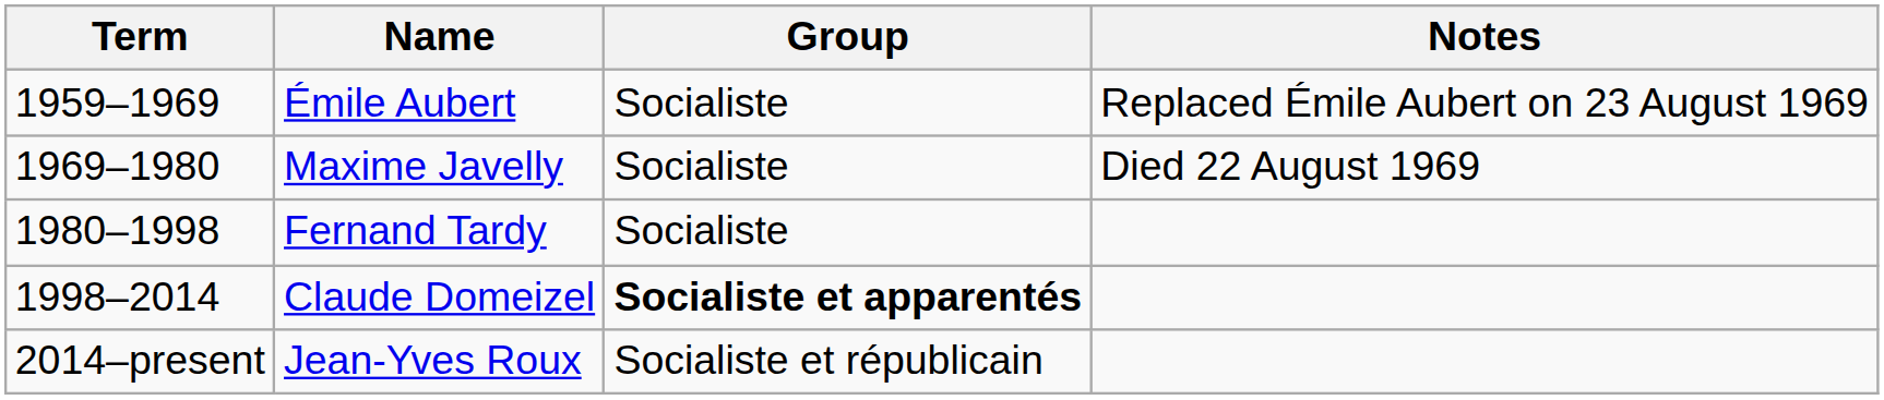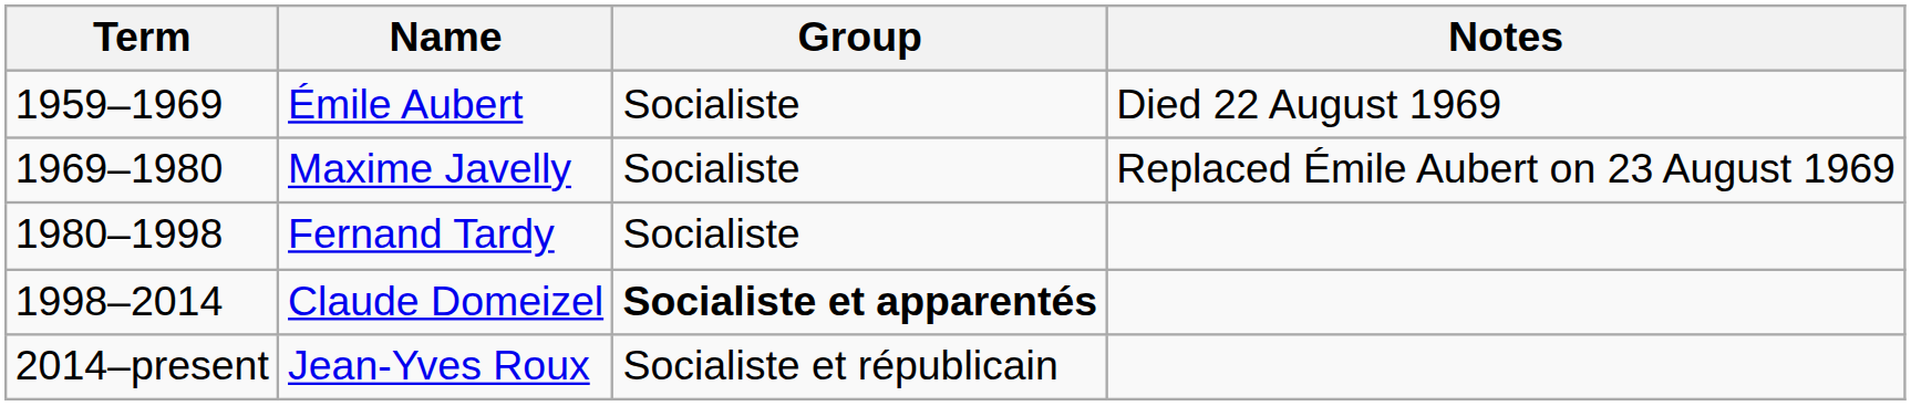 <table class="wikitable sortable">
 <tr>
 <th>Term</th>
 <th>Name</th>
 <th>Group</th>
 <th>Notes</th>
 </tr>
 <tr>
 <td>1959–1969</td>
 <td><a href='#'>Émile Aubert</a></td>
 <td>Socialiste</td>
-<td>Replaced Émile Aubert on 23 August 1969</td>
+<td>Died 22 August 1969</td>
 </tr>
 <tr>
 <td>1969–1980</td>
 <td><a href='#'>Maxime Javelly</a></td>
 <td>Socialiste</td>
-<td>Died 22 August 1969</td>
+<td>Replaced Émile Aubert on 23 August 1969</td>
 </tr>
 <tr>
 <td>1980–1998</td>
 <td><a href='#'>Fernand Tardy</a></td>
 <td>Socialiste</td>
 <td></td>
 </tr>
 <tr>
 <td>1998–2014</td>
 <td><a href='#'>Claude Domeizel</a></td>
 <td><strong>Socialiste et apparentés</strong></td>
 <td></td>
 </tr>
 <tr>
 <td>2014–present</td>
 <td><a href='#'>Jean-Yves Roux</a></td>
 <td>Socialiste et républicain</td>
 <td></td>
 </tr>
 </table>
